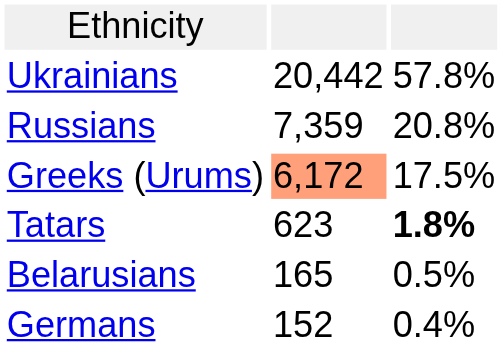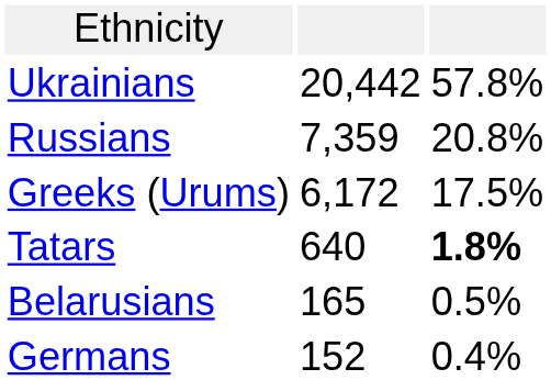 <table class="standard">
 <tr>
 <td align="center" style="background:#f0f0f0;">Ethnicity</td>
 <td align="center" style="background:#f0f0f0;"></td>
 <td align="center" style="background:#f0f0f0;"></td>
 </tr>
 <tr>
 <td><a href='#'>Ukrainians</a></td>
 <td>20,442</td>
 <td>57.8%</td>
 </tr>
 <tr>
 <td><a href='#'>Russians</a></td>
 <td>7,359</td>
 <td>20.8%</td>
 </tr>
 <tr>
 <td><a href='#'>Greeks</a> (<a href='#'>Urums</a>)</td>
-<td style="background: lightsalmon;">6,172</td>
+<td>6,172</td>
 <td>17.5%</td>
 </tr>
 <tr>
 <td><a href='#'>Tatars</a></td>
-<td>623</td>
+<td>640</td>
 <td><strong>1.8%</strong></td>
 </tr>
 <tr>
 <td><a href='#'>Belarusians</a></td>
 <td>165</td>
 <td>0.5%</td>
 </tr>
 <tr>
 <td><a href='#'>Germans</a></td>
 <td>152</td>
 <td>0.4%</td>
 </tr>
 </table>
